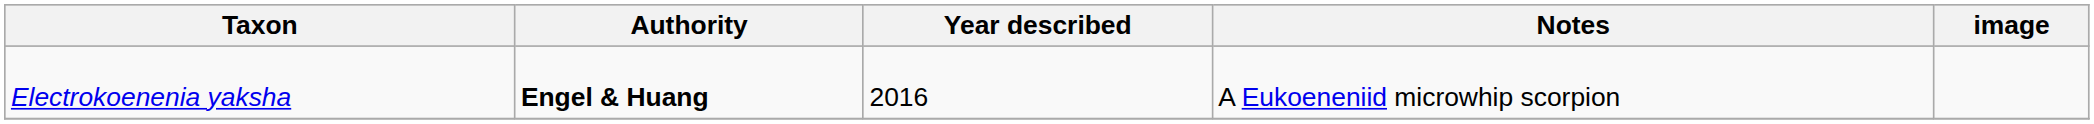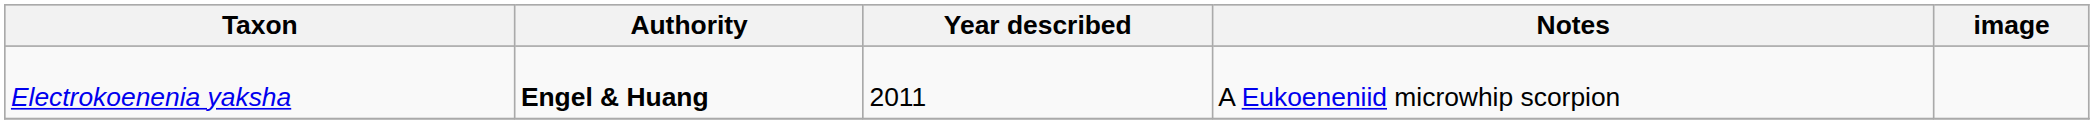 <table class="wikitable sortable" align="center" width="100%">
 <tr>
 <th>Taxon</th>
 <th>Authority</th>
 <th>Year described</th>
 <th>Notes</th>
 <th>image</th>
 </tr>
 <tr>
 <td><br><em><a href='#'>Electrokoenenia yaksha</a></em></td>
 <td><strong><br>Engel & Huang</strong></td>
-<td><br>2016</td>
+<td><br>2011</td>
 <td><br>A <a href='#'>Eukoeneniid</a> microwhip scorpion</td>
 <td></td>
 </tr>
 <tr>
 </tr>
 </table>
